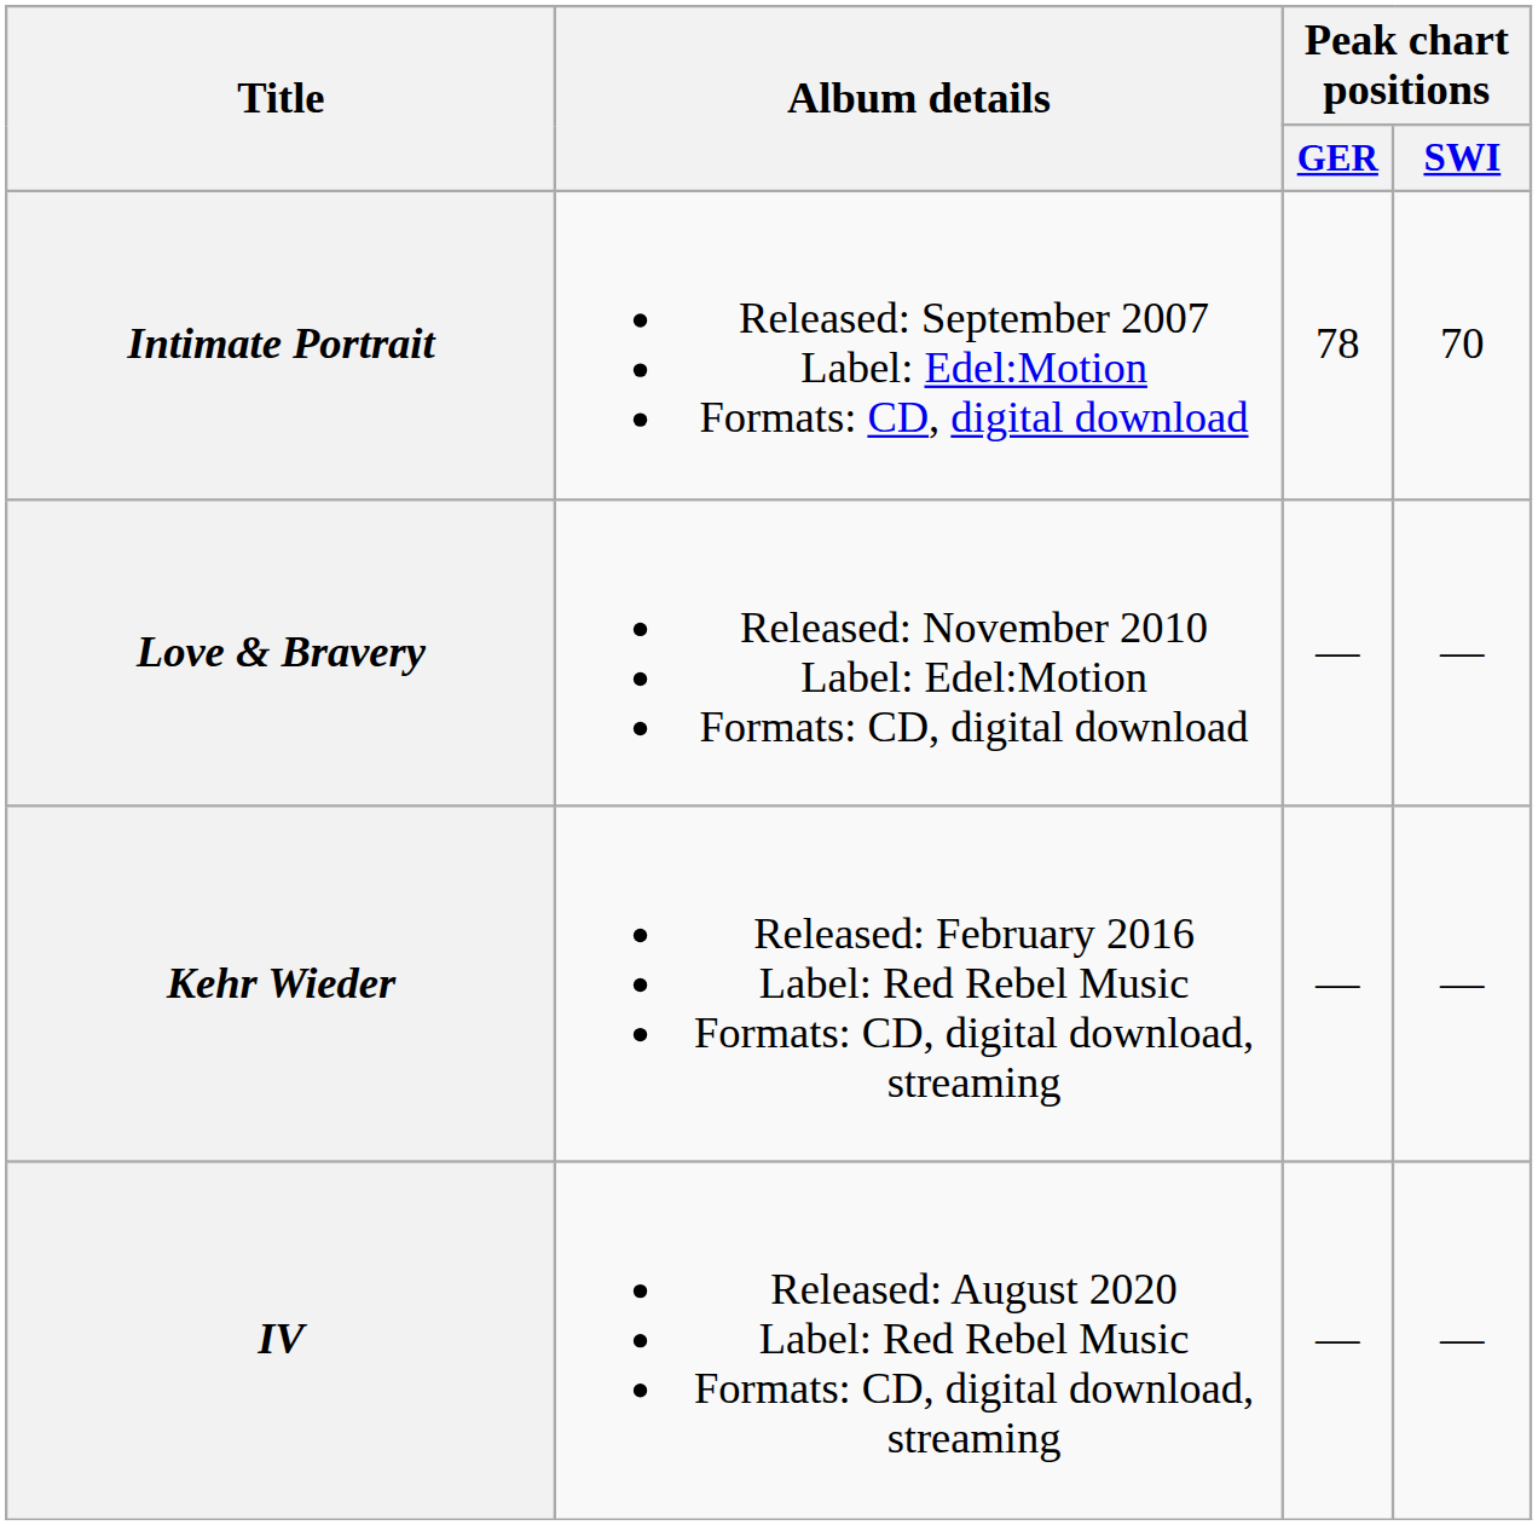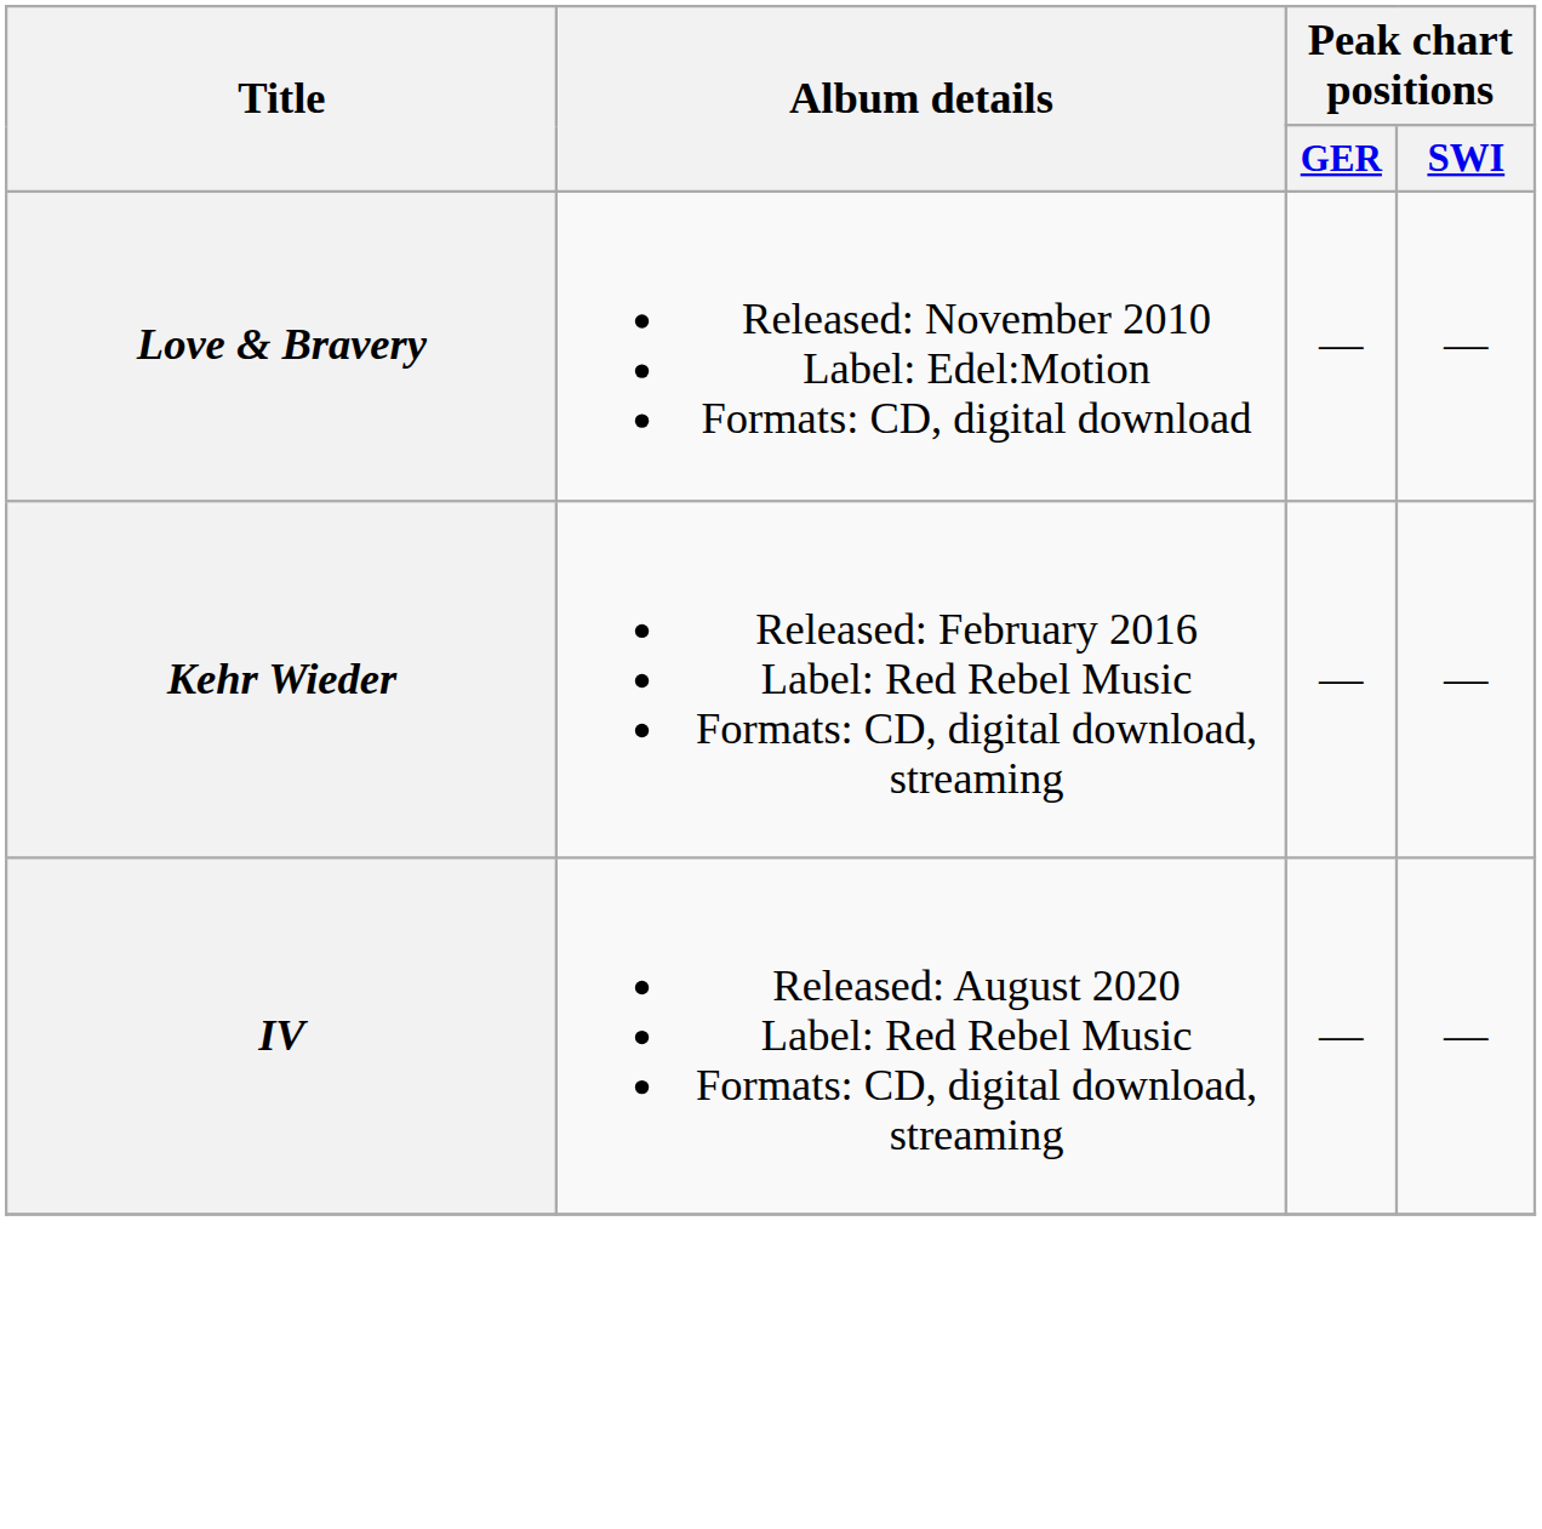 <table class="wikitable plainrowheaders" style="text-align:center;">
 <tr>
 <th scope="col" rowspan="2" style="width:12em;">Title</th>
 <th scope="col" rowspan="2" style="width:16em;">Album details</th>
 <th scope="col" colspan="2">Peak chart positions</th>
 </tr>
 <tr>
 <th scope="col" style="width:2.5em;font-size:85%;"><a href='#'>GER</a><br></th>
 <th scope="col" style="width:3em;font-size:90%;"><a href='#'>SWI</a><br></th>
-</tr>
-<tr>
-<th scope="row"><em>Intimate Portrait</em></th>
-<td><br><ul><li>Released: September 2007</li><li>Label: <a href='#'>Edel:Motion</a></li><li>Formats: <a href='#'>CD</a>, <a href='#'>digital download</a></li></ul></td>
-<td>78</td>
-<td>70</td>
 </tr>
 <tr>
 <th scope="row"><em>Love & Bravery</em></th>
 <td><br><ul><li>Released: November 2010</li><li>Label: Edel:Motion</li><li>Formats: CD, digital download</li></ul></td>
 <td>—</td>
 <td>—</td>
 </tr>
 <tr>
 <th scope="row"><em>Kehr Wieder</em></th>
 <td><br><ul><li>Released: February 2016</li><li>Label: Red Rebel Music</li><li>Formats: CD, digital download, streaming</li></ul></td>
 <td>—</td>
 <td>—</td>
 </tr>
 <tr>
 <th scope="row"><em>IV</em></th>
 <td><br><ul><li>Released: August 2020</li><li>Label: Red Rebel Music</li><li>Formats: CD, digital download, streaming</li></ul></td>
 <td>—</td>
 <td>—</td>
 </tr>
 <tr>
 </tr>
 </table>
